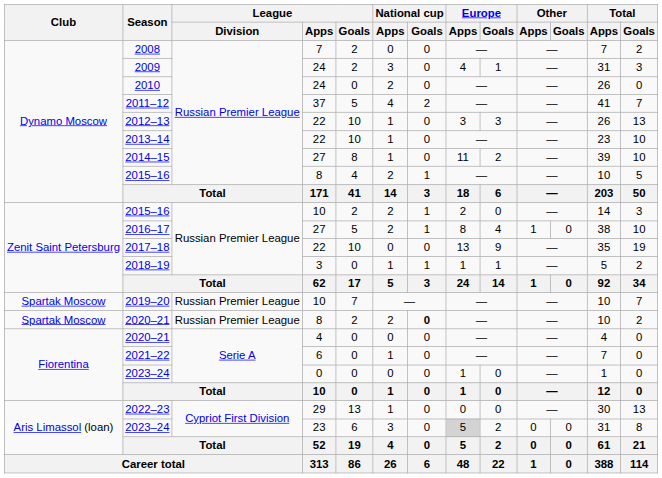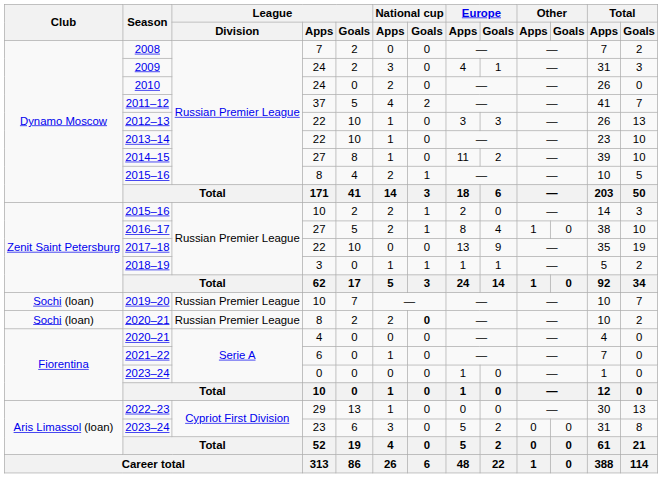 <table class="wikitable" style="text-align:center">
 <tr>
 <th rowspan="2">Club</th>
 <th rowspan="2">Season</th>
 <th colspan="3">League</th>
 <th colspan="2">National cup</th>
 <th colspan="2"><a href='#'>Europe</a></th>
 <th colspan="2">Other</th>
 <th colspan="2">Total</th>
 </tr>
 <tr>
 <th>Division</th>
 <th>Apps</th>
 <th>Goals</th>
 <th>Apps</th>
 <th>Goals</th>
 <th>Apps</th>
 <th>Goals</th>
 <th>Apps</th>
 <th>Goals</th>
 <th>Apps</th>
 <th>Goals</th>
 </tr>
 <tr>
 <td rowspan="9"><a href='#'>Dynamo Moscow</a></td>
 <td><a href='#'>2008</a></td>
 <td rowspan="8"><a href='#'>Russian Premier League</a></td>
 <td>7</td>
 <td>2</td>
 <td>0</td>
 <td>0</td>
 <td colspan="2">—</td>
 <td colspan="2">—</td>
 <td>7</td>
 <td>2</td>
 </tr>
 <tr>
 <td><a href='#'>2009</a></td>
 <td>24</td>
 <td>2</td>
 <td>3</td>
 <td>0</td>
 <td>4</td>
 <td>1</td>
 <td colspan="2">—</td>
 <td>31</td>
 <td>3</td>
 </tr>
 <tr>
 <td><a href='#'>2010</a></td>
 <td>24</td>
 <td>0</td>
 <td>2</td>
 <td>0</td>
 <td colspan="2">—</td>
 <td colspan="2">—</td>
 <td>26</td>
 <td>0</td>
 </tr>
 <tr>
 <td><a href='#'>2011–12</a></td>
 <td>37</td>
 <td>5</td>
 <td>4</td>
 <td>2</td>
 <td colspan="2">—</td>
 <td colspan="2">—</td>
 <td>41</td>
 <td>7</td>
 </tr>
 <tr>
 <td><a href='#'>2012–13</a></td>
 <td>22</td>
 <td>10</td>
 <td>1</td>
 <td>0</td>
 <td>3</td>
 <td>3</td>
 <td colspan="2">—</td>
 <td>26</td>
 <td>13</td>
 </tr>
 <tr>
 <td><a href='#'>2013–14</a></td>
 <td>22</td>
 <td>10</td>
 <td>1</td>
 <td>0</td>
 <td colspan="2">—</td>
 <td colspan="2">—</td>
 <td>23</td>
 <td>10</td>
 </tr>
 <tr>
 <td><a href='#'>2014–15</a></td>
 <td>27</td>
 <td>8</td>
 <td>1</td>
 <td>0</td>
 <td>11</td>
 <td>2</td>
 <td colspan="2">—</td>
 <td>39</td>
 <td>10</td>
 </tr>
 <tr>
 <td><a href='#'>2015–16</a></td>
 <td>8</td>
 <td>4</td>
 <td>2</td>
 <td>1</td>
 <td colspan="2">—</td>
 <td colspan="2">—</td>
 <td>10</td>
 <td>5</td>
 </tr>
 <tr>
 <th colspan="2">Total</th>
 <th>171</th>
 <th>41</th>
 <th>14</th>
 <th>3</th>
 <th>18</th>
 <th>6</th>
 <th colspan="2">—</th>
 <th>203</th>
 <th>50</th>
 </tr>
 <tr>
 <td rowspan="5"><a href='#'>Zenit Saint Petersburg</a></td>
 <td><a href='#'>2015–16</a></td>
 <td rowspan="4">Russian Premier League</td>
 <td>10</td>
 <td>2</td>
 <td>2</td>
 <td>1</td>
 <td>2</td>
 <td>0</td>
 <td colspan="2">—</td>
 <td>14</td>
 <td>3</td>
 </tr>
 <tr>
 <td><a href='#'>2016–17</a></td>
 <td>27</td>
 <td>5</td>
 <td>2</td>
 <td>1</td>
 <td>8</td>
 <td>4</td>
 <td>1</td>
 <td>0</td>
 <td>38</td>
 <td>10</td>
 </tr>
 <tr>
 <td><a href='#'>2017–18</a></td>
 <td>22</td>
 <td>10</td>
 <td>0</td>
 <td>0</td>
 <td>13</td>
 <td>9</td>
 <td colspan="2">—</td>
 <td>35</td>
 <td>19</td>
 </tr>
 <tr>
 <td><a href='#'>2018–19</a></td>
 <td>3</td>
 <td>0</td>
 <td>1</td>
 <td>1</td>
 <td>1</td>
 <td>1</td>
 <td colspan="2">—</td>
 <td>5</td>
 <td>2</td>
 </tr>
 <tr>
 <th colspan="2">Total</th>
 <th>62</th>
 <th>17</th>
 <th>5</th>
 <th>3</th>
 <th>24</th>
 <th>14</th>
 <th>1</th>
 <th>0</th>
 <th>92</th>
 <th>34</th>
 </tr>
 <tr>
-<td><a href='#'>Spartak Moscow</a></td>
+<td><a href='#'>Sochi</a> (loan)</td>
 <td><a href='#'>2019–20</a></td>
 <td>Russian Premier League</td>
 <td>10</td>
 <td>7</td>
 <td colspan="2">—</td>
 <td colspan="2">—</td>
 <td colspan="2">—</td>
 <td>10</td>
 <td>7</td>
 </tr>
 <tr>
-<td><a href='#'>Spartak Moscow</a></td>
+<td><a href='#'>Sochi</a> (loan)</td>
 <td><a href='#'>2020–21</a></td>
 <td>Russian Premier League</td>
 <td>8</td>
 <td>2</td>
 <td>2</td>
 <td><strong>0</strong></td>
 <td colspan="2">—</td>
 <td colspan="2">—</td>
 <td>10</td>
 <td>2</td>
 </tr>
 <tr>
 <td rowspan="4"><a href='#'>Fiorentina</a></td>
 <td><a href='#'>2020–21</a></td>
 <td rowspan="3"><a href='#'>Serie A</a></td>
 <td>4</td>
 <td>0</td>
 <td>0</td>
 <td>0</td>
 <td colspan="2">—</td>
 <td colspan="2">—</td>
 <td>4</td>
 <td>0</td>
 </tr>
 <tr>
 <td><a href='#'>2021–22</a></td>
 <td>6</td>
 <td>0</td>
 <td>1</td>
 <td>0</td>
 <td colspan="2">—</td>
 <td colspan="2">—</td>
 <td>7</td>
 <td>0</td>
 </tr>
 <tr>
 <td><a href='#'>2023–24</a></td>
 <td>0</td>
 <td>0</td>
 <td>0</td>
 <td>0</td>
 <td>1</td>
 <td>0</td>
 <td colspan="2">—</td>
 <td>1</td>
 <td>0</td>
 </tr>
 <tr>
 <th colspan="2">Total</th>
 <th>10</th>
 <th>0</th>
 <th>1</th>
 <th>0</th>
 <th>1</th>
 <th>0</th>
 <th colspan="2">—</th>
 <th>12</th>
 <th>0</th>
 </tr>
 <tr>
 <td rowspan="3"><a href='#'>Aris Limassol</a> (loan)</td>
 <td><a href='#'>2022–23</a></td>
 <td rowspan="2"><a href='#'>Cypriot First Division</a></td>
 <td>29</td>
 <td>13</td>
 <td>1</td>
 <td>0</td>
 <td>0</td>
 <td>0</td>
 <td colspan="2">—</td>
 <td>30</td>
 <td>13</td>
 </tr>
 <tr>
 <td><a href='#'>2023–24</a></td>
 <td>23</td>
 <td>6</td>
 <td>3</td>
 <td>0</td>
-<td style="background: lightgrey;">5</td>
+<td>5</td>
 <td>2</td>
 <td>0</td>
 <td>0</td>
 <td>31</td>
 <td>8</td>
 </tr>
 <tr>
 <th colspan="2">Total</th>
 <th>52</th>
 <th>19</th>
 <th>4</th>
 <th>0</th>
 <th>5</th>
 <th>2</th>
 <th>0</th>
 <th>0</th>
 <th>61</th>
 <th>21</th>
 </tr>
 <tr>
 <th colspan="3">Career total</th>
 <th>313</th>
 <th>86</th>
 <th>26</th>
 <th>6</th>
 <th>48</th>
 <th>22</th>
 <th>1</th>
 <th>0</th>
 <th>388</th>
 <th>114</th>
 </tr>
 </table>
